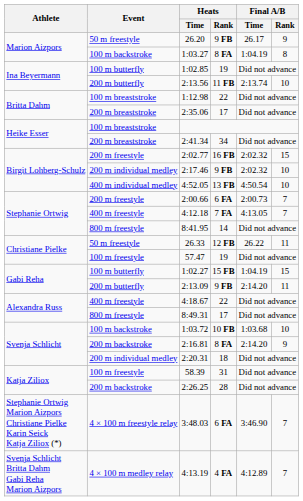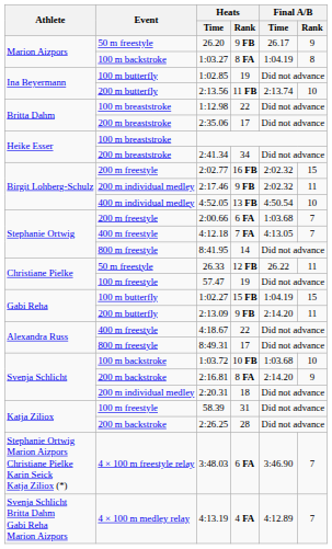 <table class="wikitable" style="font-size:90%">
 <tr>
 <th rowspan="2">Athlete</th>
 <th rowspan="2">Event</th>
 <th colspan=2>Heats</th>
 <th colspan=2>Final A/B</th>
 </tr>
 <tr style="font-size:95%">
 <th>Time</th>
 <th>Rank</th>
 <th>Time</th>
 <th>Rank</th>
 </tr>
 <tr align=center>
 <td align=left rowspan=2><a href='#'>Marion Aizpors</a></td>
 <td align=left><a href='#'>50 m freestyle</a></td>
 <td>26.20</td>
 <td>9 <strong>FB</strong></td>
 <td>26.17</td>
 <td>9</td>
 </tr>
 <tr align=center>
 <td align=left><a href='#'>100 m backstroke</a></td>
 <td>1:03.27</td>
 <td>8 <strong>FA</strong></td>
 <td>1:04.19</td>
 <td>8</td>
 </tr>
 <tr align=center>
 <td align=left rowspan=2><a href='#'>Ina Beyermann</a></td>
 <td align=left><a href='#'>100 m butterfly</a></td>
 <td>1:02.85</td>
 <td>19</td>
 <td colspan=2>Did not advance</td>
 </tr>
 <tr align=center>
 <td align=left><a href='#'>200 m butterfly</a></td>
 <td>2:13.56</td>
 <td>11 <strong>FB</strong></td>
 <td>2:13.74</td>
 <td>10</td>
 </tr>
 <tr align=center>
 <td align=left rowspan=2><a href='#'>Britta Dahm</a></td>
 <td align=left><a href='#'>100 m breaststroke</a></td>
 <td>1:12.98</td>
 <td>22</td>
 <td colspan=2>Did not advance</td>
 </tr>
 <tr align=center>
 <td align=left><a href='#'>200 m breaststroke</a></td>
 <td>2:35.06</td>
 <td>17</td>
 <td colspan=2>Did not advance</td>
 </tr>
 <tr align=center>
 <td align=left rowspan=2><a href='#'>Heike Esser</a></td>
 <td align=left><a href='#'>100 m breaststroke</a></td>
 <td colspan=4></td>
 </tr>
 <tr align=center>
 <td align=left><a href='#'>200 m breaststroke</a></td>
 <td>2:41.34</td>
 <td>34</td>
 <td colspan=2>Did not advance</td>
 </tr>
 <tr align=center>
 <td align=left rowspan=3><a href='#'>Birgit Lohberg-Schulz</a></td>
 <td align=left><a href='#'>200 m freestyle</a></td>
 <td>2:02.77</td>
 <td>16 <strong>FB</strong></td>
 <td>2:02.32</td>
 <td>15</td>
 </tr>
 <tr align=center>
 <td align=left><a href='#'>200 m individual medley</a></td>
 <td>2:17.46</td>
 <td>9 <strong>FB</strong></td>
 <td>2:02.32</td>
-<td>10</td>
+<td>11</td>
 </tr>
 <tr align=center>
 <td align=left><a href='#'>400 m individual medley</a></td>
 <td>4:52.05</td>
 <td>13 <strong>FB</strong></td>
 <td>4:50.54</td>
 <td>10</td>
 </tr>
 <tr align=center>
 <td align=left rowspan=3><a href='#'>Stephanie Ortwig</a></td>
 <td align=left><a href='#'>200 m freestyle</a></td>
 <td>2:00.66</td>
 <td>6 <strong>FA</strong></td>
-<td>2:00.73</td>
+<td>1:03.68</td>
 <td>7</td>
 </tr>
 <tr align=center>
 <td align=left><a href='#'>400 m freestyle</a></td>
 <td>4:12.18</td>
 <td>7 <strong>FA</strong></td>
 <td>4:13.05</td>
 <td>7</td>
 </tr>
 <tr align=center>
 <td align=left><a href='#'>800 m freestyle</a></td>
 <td>8:41.95</td>
 <td>14</td>
 <td colspan=2>Did not advance</td>
 </tr>
 <tr align=center>
 <td align=left rowspan=2><a href='#'>Christiane Pielke</a></td>
 <td align=left><a href='#'>50 m freestyle</a></td>
 <td>26.33</td>
 <td>12 <strong>FB</strong></td>
 <td>26.22</td>
 <td>11</td>
 </tr>
 <tr align=center>
 <td align=left><a href='#'>100 m freestyle</a></td>
 <td>57.47</td>
 <td>19</td>
 <td colspan=2>Did not advance</td>
 </tr>
 <tr align=center>
 <td align=left rowspan=2><a href='#'>Gabi Reha</a></td>
 <td align=left><a href='#'>100 m butterfly</a></td>
 <td>1:02.27</td>
 <td>15 <strong>FB</strong></td>
 <td>1:04.19</td>
 <td>15</td>
 </tr>
 <tr align=center>
 <td align=left><a href='#'>200 m butterfly</a></td>
 <td>2:13.09</td>
 <td>9 <strong>FB</strong></td>
 <td>2:14.20</td>
 <td>11</td>
 </tr>
 <tr align=center>
 <td align=left rowspan=2><a href='#'>Alexandra Russ</a></td>
 <td align=left><a href='#'>400 m freestyle</a></td>
 <td>4:18.67</td>
 <td>22</td>
 <td colspan=2>Did not advance</td>
 </tr>
 <tr align=center>
 <td align=left><a href='#'>800 m freestyle</a></td>
 <td>8:49.31</td>
 <td>17</td>
 <td colspan=2>Did not advance</td>
 </tr>
 <tr align=center>
 <td align=left rowspan=3><a href='#'>Svenja Schlicht</a></td>
 <td align=left><a href='#'>100 m backstroke</a></td>
 <td>1:03.72</td>
 <td>10 <strong>FB</strong></td>
 <td>1:03.68</td>
 <td>10</td>
 </tr>
 <tr align=center>
 <td align=left><a href='#'>200 m backstroke</a></td>
 <td>2:16.81</td>
 <td>8 <strong>FA</strong></td>
 <td>2:14.20</td>
 <td>9</td>
 </tr>
 <tr align=center>
 <td align=left><a href='#'>200 m individual medley</a></td>
 <td>2:20.31</td>
 <td>18</td>
 <td colspan=2>Did not advance</td>
 </tr>
 <tr align=center>
 <td align=left rowspan=2><a href='#'>Katja Ziliox</a></td>
 <td align=left><a href='#'>100 m freestyle</a></td>
 <td>58.39</td>
 <td>31</td>
 <td colspan=2>Did not advance</td>
 </tr>
 <tr align=center>
 <td align=left><a href='#'>200 m backstroke</a></td>
 <td>2:26.25</td>
 <td>28</td>
 <td colspan=2>Did not advance</td>
 </tr>
 <tr align=center>
 <td align=left><a href='#'>Stephanie Ortwig</a><br><a href='#'>Marion Aizpors</a><br><a href='#'>Christiane Pielke</a><br><a href='#'>Karin Seick</a><br><a href='#'>Katja Ziliox</a> (*)</td>
 <td align=left><a href='#'>4 × 100 m freestyle relay</a></td>
 <td>3:48.03</td>
 <td>6 <strong>FA</strong></td>
 <td>3:46.90</td>
 <td>7</td>
 </tr>
 <tr align=center>
 <td align=left><a href='#'>Svenja Schlicht</a><br><a href='#'>Britta Dahm</a><br><a href='#'>Gabi Reha</a><br><a href='#'>Marion Aizpors</a></td>
 <td align=left><a href='#'>4 × 100 m medley relay</a></td>
 <td>4:13.19</td>
 <td>4 <strong>FA</strong></td>
 <td>4:12.89</td>
 <td>7</td>
 </tr>
 </table>
